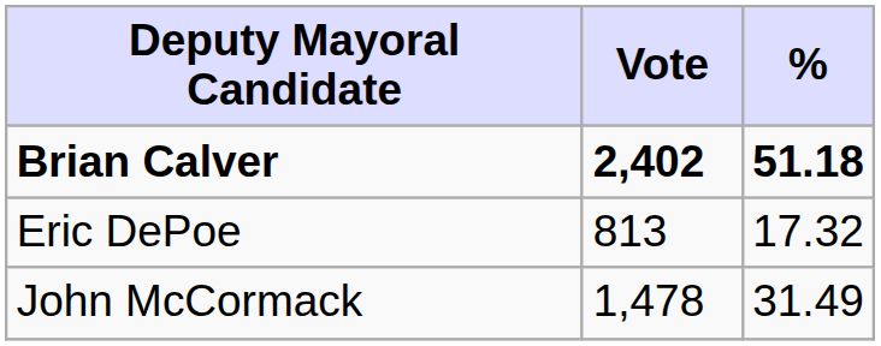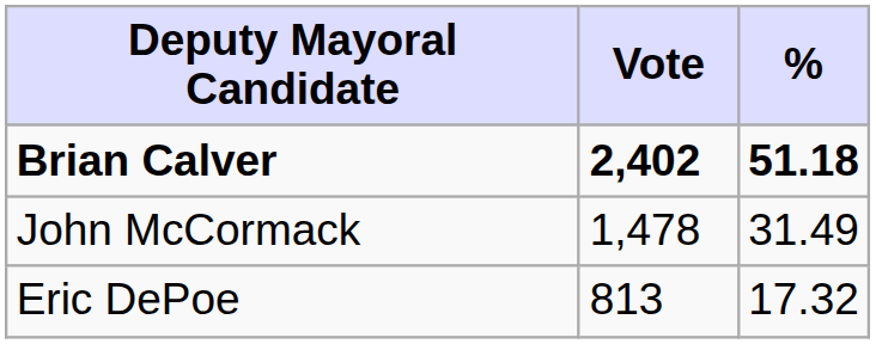 <table class="wikitable">
 <tr>
 <th style="background:#ddf; width:200px;">Deputy Mayoral Candidate</th>
 <th style="background:#ddf; width:50px;">Vote</th>
 <th style="background:#ddf; width:30px;">%</th>
 </tr>
 <tr>
 <td><strong>Brian Calver</strong></td>
 <td><strong>2,402</strong></td>
 <td><strong>51.18</strong></td>
 </tr>
 <tr>
+<td>John McCormack</td>
+<td>1,478</td>
+<td>31.49</td>
+</tr>
+<tr>
 <td>Eric DePoe</td>
 <td>813</td>
 <td>17.32</td>
 </tr>
-<tr>
-<td>John McCormack</td>
-<td>1,478</td>
-<td>31.49</td>
-</tr>
 </table>
